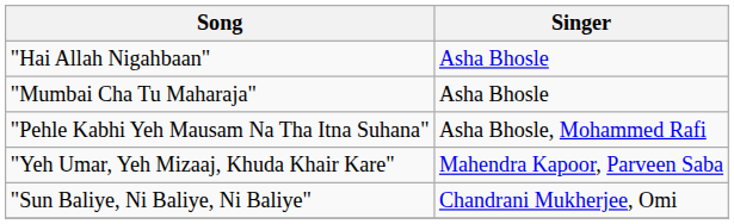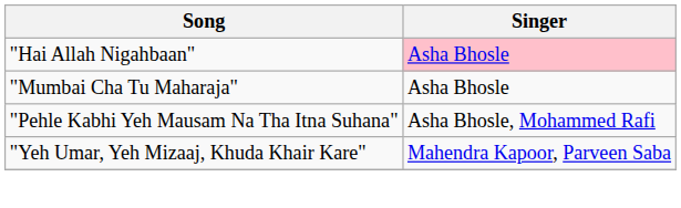 <table class="wikitable" style="font-size:95%;">
 <tr>
 <th>Song</th>
 <th>Singer</th>
 </tr>
 <tr>
 <td>"Hai Allah Nigahbaan"</td>
-<td><a href='#'>Asha Bhosle</a></td>
+<td style="background: pink;"><a href='#'>Asha Bhosle</a></td>
 </tr>
 <tr>
 <td>"Mumbai Cha Tu Maharaja"</td>
 <td>Asha Bhosle</td>
 </tr>
 <tr>
 <td>"Pehle Kabhi Yeh Mausam Na Tha Itna Suhana"</td>
 <td>Asha Bhosle, <a href='#'>Mohammed Rafi</a></td>
 </tr>
 <tr>
 <td>"Yeh Umar, Yeh Mizaaj, Khuda Khair Kare"</td>
 <td><a href='#'>Mahendra Kapoor</a>, <a href='#'>Parveen Saba</a></td>
 </tr>
 <tr>
-<td>"Sun Baliye, Ni Baliye, Ni Baliye"</td>
-<td><a href='#'>Chandrani Mukherjee</a>, Omi</td>
-</tr>
-<tr>
 </tr>
 </table>
